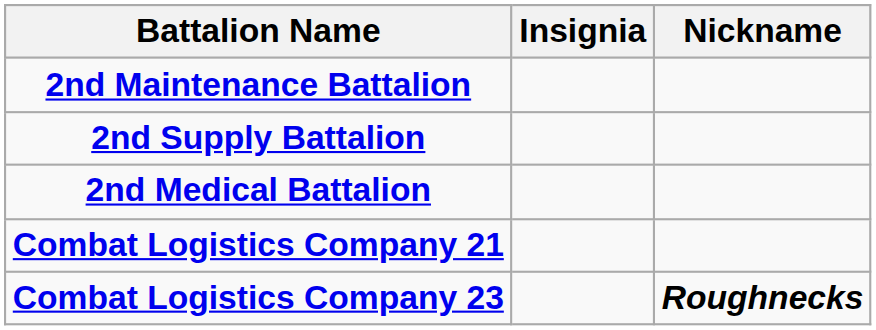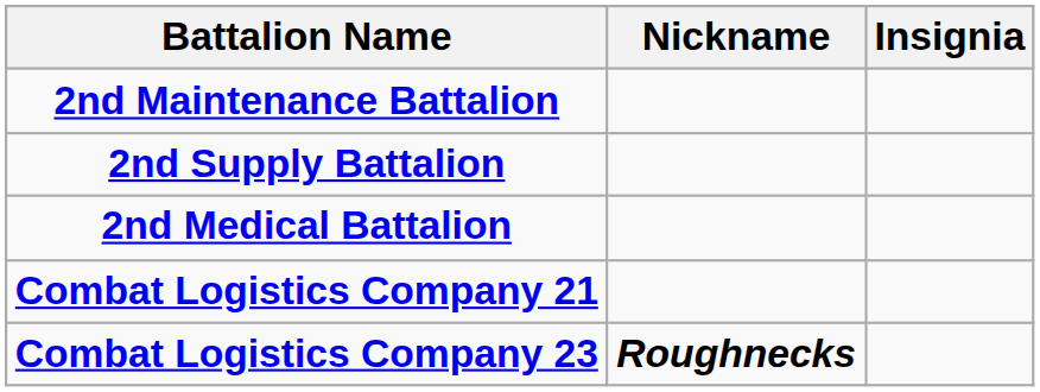 <table class="wikitable sortable" style="text-align:center;">
 <tr bgcolor="#CCCCCC">
 <th><strong>Battalion Name</strong></th>
+<th><strong>Nickname</strong></th>
 <th><strong>Insignia</strong></th>
-<th><strong>Nickname</strong></th>
 </tr>
 <tr>
 <td><strong><a href='#'>2nd Maintenance Battalion</a></strong></td>
 <td></td>
 <td></td>
 </tr>
 <tr>
 <td><strong><a href='#'>2nd Supply Battalion</a></strong></td>
 <td></td>
 <td></td>
 </tr>
 <tr>
 <td><strong><a href='#'>2nd Medical Battalion</a></strong></td>
 <td></td>
 <td></td>
 </tr>
 <tr>
 <td><strong><a href='#'>Combat Logistics Company 21</a></strong></td>
 <td></td>
 <td></td>
 </tr>
 <tr>
 <td><strong><a href='#'>Combat Logistics Company 23</a></strong></td>
+<td><strong><em>Roughnecks</em></strong></td>
 <td></td>
-<td><strong><em>Roughnecks</em></strong></td>
 </tr>
 </table>
